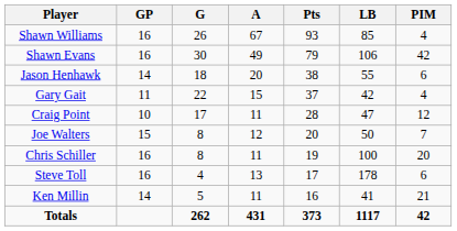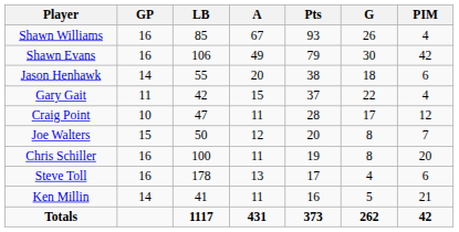 <table class="wikitable sortable">
 <tr align=center>
 <th width="20%">Player</th>
 <th width="10%">GP</th>
-<th width="10%">G</th>
+<th width="10%">LB</th>
 <th width="10%">A</th>
 <th width="10%">Pts</th>
-<th width="10%">LB</th>
+<th width="10%">G</th>
 <th width="10%">PIM</th>
 </tr>
 <tr align=center>
 <td><a href='#'>Shawn Williams</a></td>
 <td>16</td>
-<td>26</td>
+<td>85</td>
 <td>67</td>
 <td>93</td>
-<td>85</td>
+<td>26</td>
 <td>4</td>
 </tr>
 <tr align=center>
 <td><a href='#'>Shawn Evans</a></td>
 <td>16</td>
-<td>30</td>
+<td>106</td>
 <td>49</td>
 <td>79</td>
-<td>106</td>
+<td>30</td>
 <td>42</td>
 </tr>
 <tr align=center>
 <td><a href='#'>Jason Henhawk</a></td>
 <td>14</td>
-<td>18</td>
+<td>55</td>
 <td>20</td>
 <td>38</td>
-<td>55</td>
+<td>18</td>
 <td>6</td>
 </tr>
 <tr align=center>
 <td><a href='#'>Gary Gait</a></td>
 <td>11</td>
-<td>22</td>
+<td>42</td>
 <td>15</td>
 <td>37</td>
-<td>42</td>
+<td>22</td>
 <td>4</td>
 </tr>
 <tr align=center>
 <td><a href='#'>Craig Point</a></td>
 <td>10</td>
-<td>17</td>
+<td>47</td>
 <td>11</td>
 <td>28</td>
-<td>47</td>
+<td>17</td>
 <td>12</td>
 </tr>
 <tr align=center>
 <td><a href='#'>Joe Walters</a></td>
 <td>15</td>
-<td>8</td>
+<td>50</td>
 <td>12</td>
 <td>20</td>
-<td>50</td>
+<td>8</td>
 <td>7</td>
 </tr>
 <tr align=center>
 <td><a href='#'>Chris Schiller</a></td>
 <td>16</td>
-<td>8</td>
+<td>100</td>
 <td>11</td>
 <td>19</td>
-<td>100</td>
+<td>8</td>
 <td>20</td>
 </tr>
 <tr align=center>
 <td><a href='#'>Steve Toll</a></td>
 <td>16</td>
-<td>4</td>
+<td>178</td>
 <td>13</td>
 <td>17</td>
-<td>178</td>
+<td>4</td>
 <td>6</td>
 </tr>
 <tr align=center>
 <td><a href='#'>Ken Millin</a></td>
 <td>14</td>
-<td>5</td>
+<td>41</td>
 <td>11</td>
 <td>16</td>
-<td>41</td>
+<td>5</td>
 <td>21</td>
 </tr>
 <tr align=center>
 <td><strong>Totals</strong></td>
 <td></td>
-<td><strong>262</strong></td>
+<td><strong>1117</strong></td>
 <td><strong>431</strong></td>
 <td><strong>373</strong></td>
-<td><strong>1117</strong></td>
+<td><strong>262</strong></td>
 <td><strong>42</strong></td>
 </tr>
 </table>
